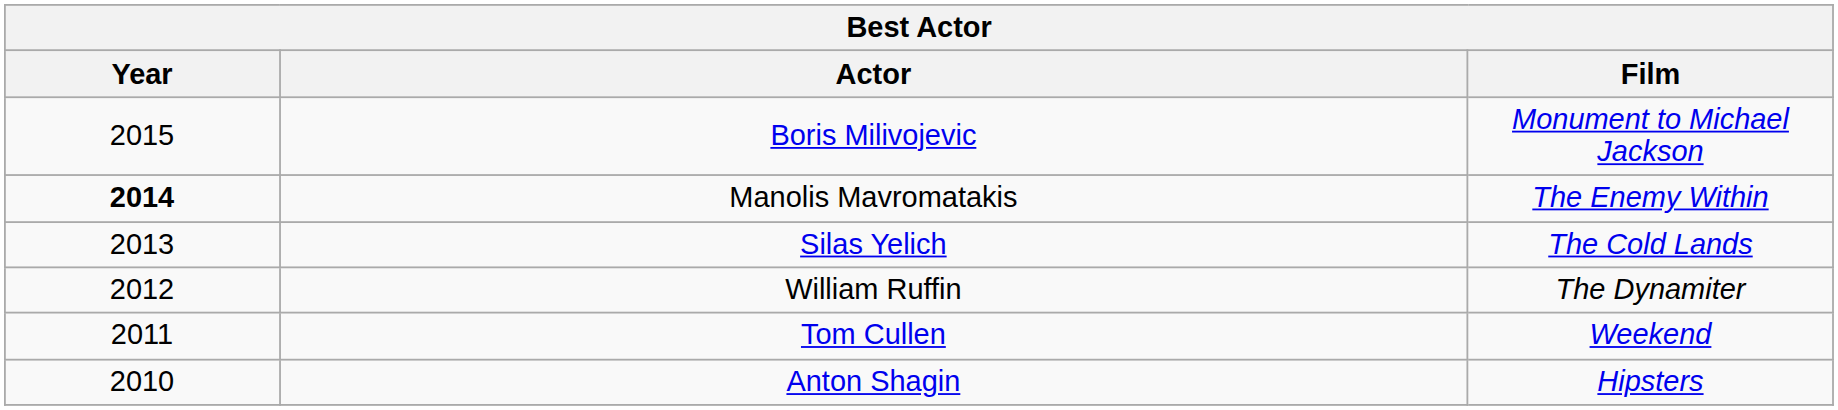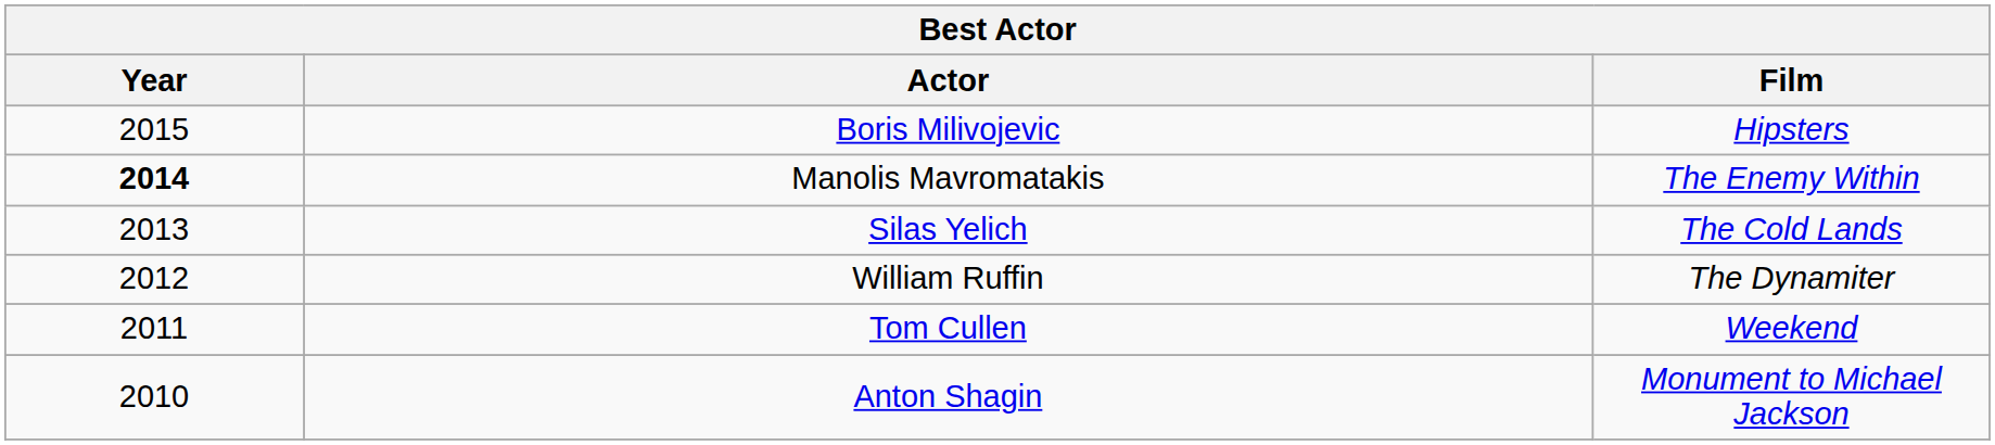 <table class="wikitable" width="80%">
 <tr>
 <th colspan="3" align="center">Best Actor</th>
 </tr>
 <tr>
 <th width="15%">Year</th>
 <th width="65%">Actor</th>
 <th width="20%">Film</th>
 </tr>
 <tr>
 <td align="center">2015</td>
 <td align="center"><a href='#'>Boris Milivojevic</a></td>
-<td align="center"><a href='#'><em>Monument to Michael Jackson</em></a></td>
+<td align="center"><a href='#'><em>Hipsters</em></a></td>
 </tr>
 <tr>
 <td align="center"><strong>2014</strong></td>
 <td align="center">Manolis Mavromatakis</td>
 <td align="center"><a href='#'><em>The Enemy Within</em></a></td>
 </tr>
 <tr>
 <td align="center">2013</td>
 <td align="center"><a href='#'>Silas Yelich</a></td>
 <td align="center"><a href='#'><em>The Cold Lands</em></a></td>
 </tr>
 <tr>
 <td align="center">2012</td>
 <td align="center">William Ruffin</td>
 <td align="center"><em>The Dynamiter</em></td>
 </tr>
 <tr>
 <td align="center">2011</td>
 <td align="center"><a href='#'>Tom Cullen</a></td>
 <td align="center"><a href='#'><em>Weekend</em></a></td>
 </tr>
 <tr>
 <td align="center">2010</td>
 <td align="center"><a href='#'>Anton Shagin</a></td>
-<td align="center"><a href='#'><em>Hipsters</em></a></td>
+<td align="center"><a href='#'><em>Monument to Michael Jackson</em></a></td>
 </tr>
 </table>
